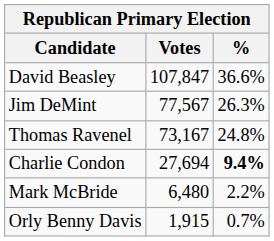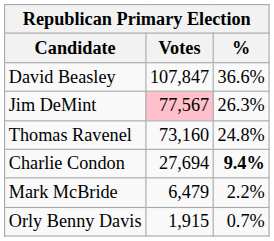 <table class=wikitable>
 <tr style="background:#e9e9e9;">
 <th colspan="3">Republican Primary Election</th>
 </tr>
 <tr>
 <th>Candidate</th>
 <th>Votes</th>
 <th>%</th>
 </tr>
 <tr>
 <td>David Beasley</td>
 <td align=right>107,847</td>
 <td align=right>36.6%</td>
 </tr>
 <tr>
 <td>Jim DeMint</td>
-<td align=right>77,567</td>
+<td align=right style="background: pink;">77,567</td>
 <td align=right>26.3%</td>
 </tr>
 <tr>
 <td>Thomas Ravenel</td>
-<td align=right>73,167</td>
+<td align=right>73,160</td>
 <td align=right>24.8%</td>
 </tr>
 <tr>
 <td>Charlie Condon</td>
 <td align=right>27,694</td>
 <td align=right><strong>9.4%</strong></td>
 </tr>
 <tr>
 <td>Mark McBride</td>
-<td align=right>6,480</td>
+<td align=right>6,479</td>
 <td align=right>2.2%</td>
 </tr>
 <tr>
 <td>Orly Benny Davis</td>
 <td align=right>1,915</td>
 <td align=right>0.7%</td>
 </tr>
 </table>
